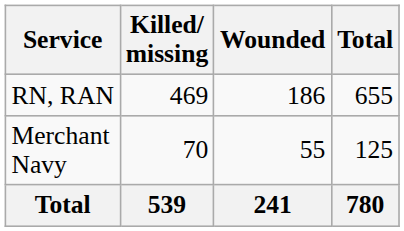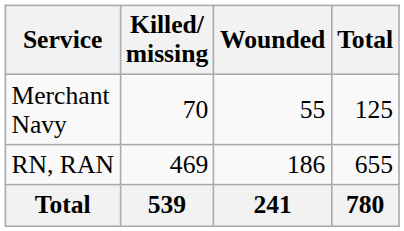 <table class="wikitable floatright" align="right">
 <tr>
 <th>Service</th>
 <th>Killed/<br>missing</th>
 <th>Wounded</th>
 <th>Total</th>
 </tr>
 <tr>
+<td>Merchant<br>Navy</td>
+<td align="right">70</td>
+<td align="right">55</td>
+<td align="right">125</td>
+</tr>
+<tr>
 <td>RN, RAN</td>
 <td align="right">469</td>
 <td align="right">186</td>
 <td align="right">655</td>
-</tr>
-<tr>
-<td>Merchant<br>Navy</td>
-<td align="right">70</td>
-<td align="right">55</td>
-<td align="right">125</td>
 </tr>
 <tr>
 <th><strong>Total</strong></th>
 <th align="right"><strong>539</strong></th>
 <th align="right"><strong>241</strong></th>
 <th align="right"><strong>780</strong></th>
 </tr>
 </table>
